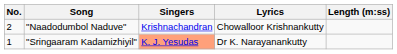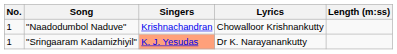 <table class="wikitable" style="font-size:95%;">
 <tr>
 <th>No.</th>
 <th>Song</th>
 <th>Singers</th>
 <th>Lyrics</th>
 <th>Length (m:ss)</th>
 </tr>
 <tr>
-<td>2</td>
+<td>1</td>
 <td>"Naadodumbol Naduve"</td>
 <td><a href='#'>Krishnachandran</a></td>
 <td>Chowalloor Krishnankutty</td>
 <td></td>
 </tr>
 <tr>
 <td>1</td>
 <td>"Sringaaram Kadamizhiyil"</td>
 <td style="background: lightsalmon;"><a href='#'>K. J. Yesudas</a></td>
 <td>Dr K. Narayanankutty</td>
 <td></td>
 </tr>
 </table>
